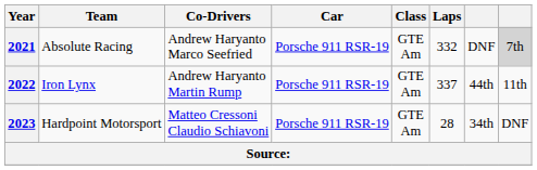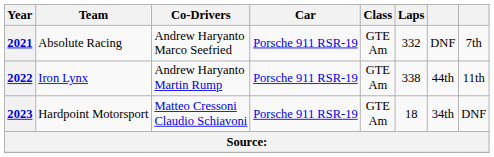 <table class="wikitable" style="text-align:center; font-size:90%">
 <tr>
 <th>Year</th>
 <th>Team</th>
 <th>Co-Drivers</th>
 <th>Car</th>
 <th>Class</th>
 <th>Laps</th>
 <th></th>
 <th></th>
 </tr>
 <tr>
 <th><a href='#'>2021</a></th>
 <td align="left"> Absolute Racing</td>
 <td align="left"> Andrew Haryanto<br> Marco Seefried</td>
 <td align="left"><a href='#'>Porsche 911 RSR-19</a></td>
 <td>GTE<br>Am</td>
 <td>332</td>
 <td>DNF</td>
-<td style="background: lightgrey;">7th</td>
+<td>7th</td>
 </tr>
 <tr>
 <th><a href='#'>2022</a></th>
 <td align="left"> <a href='#'>Iron Lynx</a></td>
 <td align="left"> Andrew Haryanto<br> <a href='#'>Martin Rump</a></td>
 <td align="left"><a href='#'>Porsche 911 RSR-19</a></td>
 <td>GTE<br>Am</td>
-<td>337</td>
+<td>338</td>
 <td>44th</td>
 <td>11th</td>
 </tr>
 <tr>
 <th><a href='#'>2023</a></th>
 <td align="left"> Hardpoint Motorsport</td>
 <td align="left"> <a href='#'>Matteo Cressoni</a><br> <a href='#'>Claudio Schiavoni</a></td>
 <td align="left"><a href='#'>Porsche 911 RSR-19</a></td>
 <td>GTE<br>Am</td>
-<td>28</td>
+<td>18</td>
 <td>34th</td>
 <td>DNF</td>
 </tr>
 <tr>
 <th colspan="8">Source:</th>
 </tr>
 <tr>
 </tr>
 </table>
